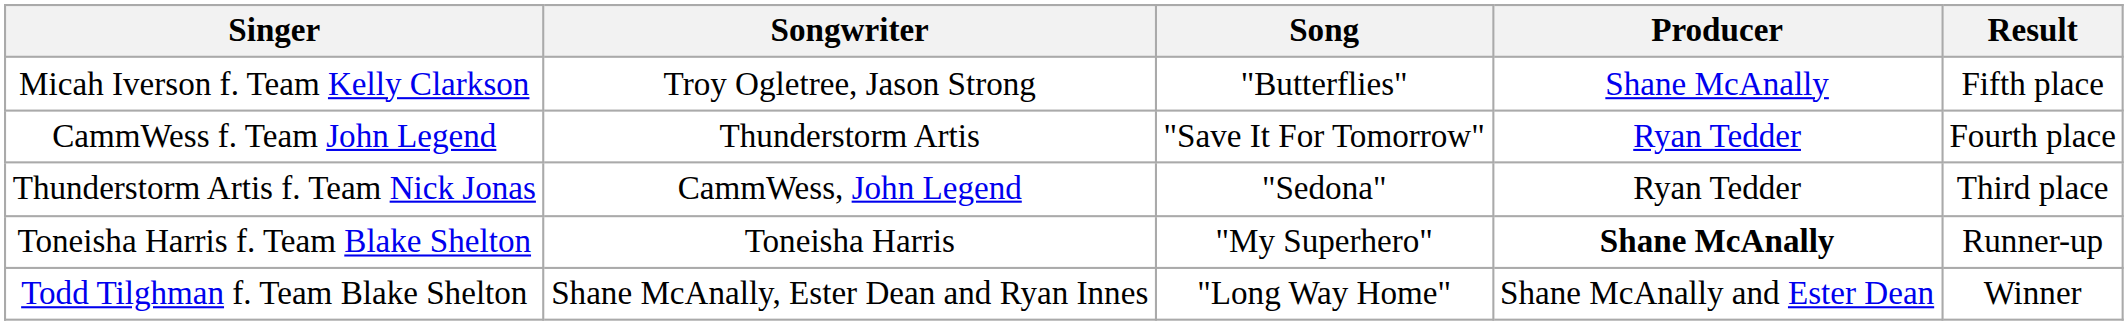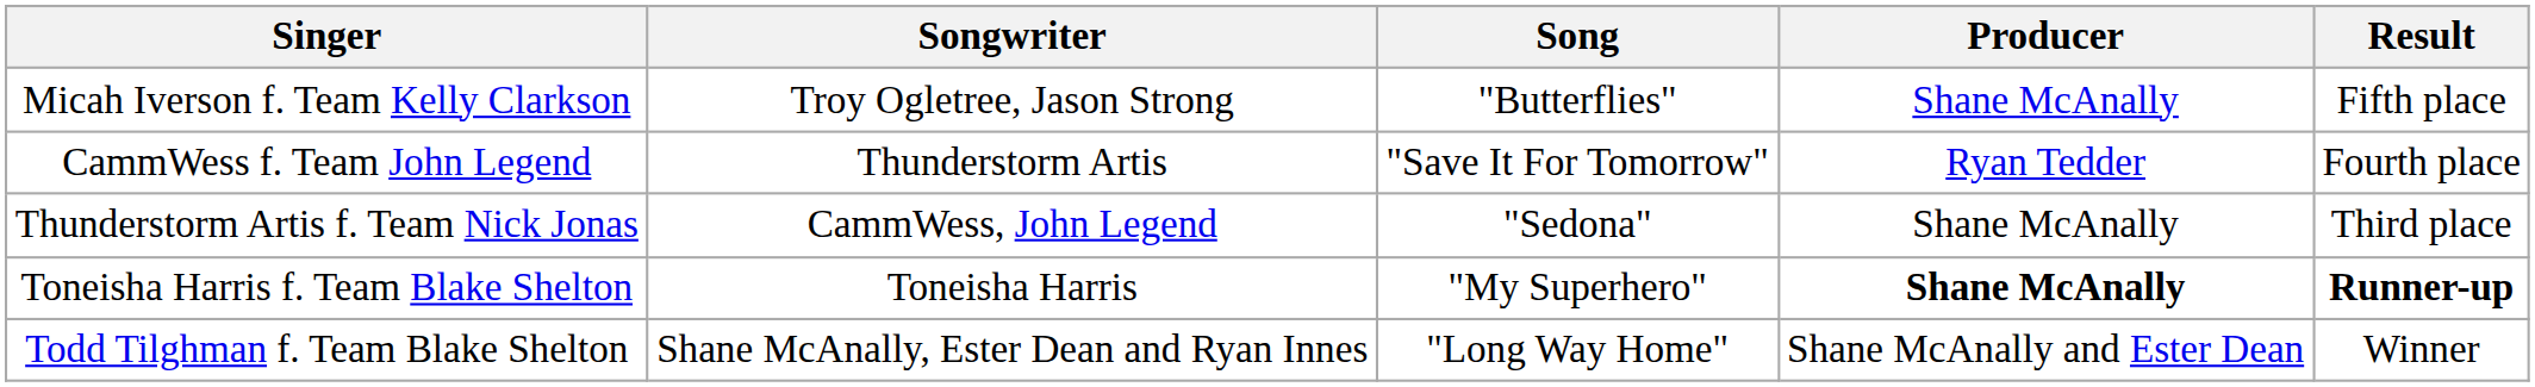 <table class="wikitable plainrowheaders" style="text-align:center">
 <tr>
 <th style="row">Singer</th>
 <th style="row">Songwriter</th>
 <th style="row">Song</th>
 <th style="row">Producer</th>
 <th style="row">Result</th>
 </tr>
 <tr style="background:white;">
 <td>Micah Iverson f. Team <a href='#'>Kelly Clarkson</a></td>
 <td>Troy Ogletree, Jason Strong</td>
 <td>"Butterflies"</td>
 <td><a href='#'>Shane McAnally</a></td>
 <td>Fifth place</td>
 </tr>
 <tr style="background:white;">
 <td>CammWess f. Team <a href='#'>John Legend</a></td>
 <td>Thunderstorm Artis</td>
 <td>"Save It For Tomorrow"</td>
 <td><a href='#'>Ryan Tedder</a></td>
 <td>Fourth place</td>
 </tr>
 <tr style="background:white;">
 <td>Thunderstorm Artis f. Team <a href='#'>Nick Jonas</a></td>
 <td>CammWess, <a href='#'>John Legend</a></td>
 <td>"Sedona"</td>
-<td>Ryan Tedder</td>
+<td>Shane McAnally</td>
 <td>Third place</td>
 </tr>
 <tr style="background:white;">
 <td>Toneisha Harris f. Team <a href='#'>Blake Shelton</a></td>
 <td>Toneisha Harris</td>
 <td>"My Superhero"</td>
 <td><strong>Shane McAnally</strong></td>
-<td>Runner-up</td>
+<td><strong>Runner-up</strong></td>
 </tr>
 <tr style="background:white;">
 <td><a href='#'>Todd Tilghman</a> f. Team Blake Shelton</td>
 <td>Shane McAnally, Ester Dean and Ryan Innes</td>
 <td>"Long Way Home"</td>
 <td>Shane McAnally and <a href='#'>Ester Dean</a></td>
 <td>Winner</td>
 </tr>
 </table>
